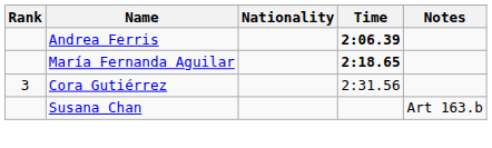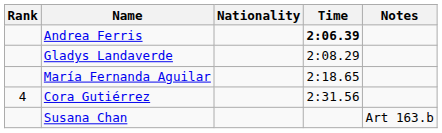 <table class="wikitable sortable" style="text-align:center">
 <tr>
 <th>Rank</th>
 <th>Name</th>
 <th>Nationality</th>
 <th>Time</th>
 <th>Notes</th>
 </tr>
 <tr>
 <td></td>
 <td align=left><a href='#'>Andrea Ferris</a></td>
 <td align=left></td>
 <td><strong>2:06.39</strong></td>
 <td></td>
 </tr>
 <tr>
 <td></td>
-<td align=left><a href='#'>María Fernanda Aguilar</a></td>
+<td align=left><a href='#'>Gladys Landaverde</a></td>
 <td align=left></td>
-<td><strong>2:18.65</strong></td>
+<td>2:08.29</td>
 <td></td>
 </tr>
 <tr>
-<td>3</td>
+<td></td>
+<td align=left><a href='#'>María Fernanda Aguilar</a></td>
+<td align=left></td>
+<td>2:18.65</td>
+<td></td>
+</tr>
+<tr>
+<td>4</td>
 <td align=left><a href='#'>Cora Gutiérrez</a></td>
 <td align=left></td>
 <td>2:31.56</td>
 <td></td>
 </tr>
 <tr>
 <td></td>
 <td align=left><a href='#'>Susana Chan</a></td>
 <td align=left></td>
 <td></td>
 <td>Art 163.b</td>
 </tr>
 </table>
